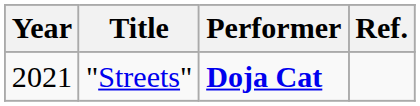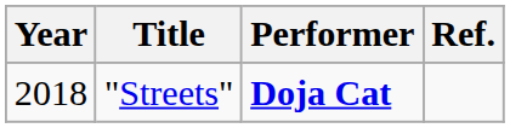 <table class="wikitable sortable">
 <tr>
 <th>Year</th>
 <th>Title</th>
 <th>Performer</th>
 <th>Ref.</th>
 </tr>
 <tr>
-<td>2021</td>
+<td>2018</td>
 <td>"<a href='#'>Streets</a>"</td>
 <td><strong><a href='#'>Doja Cat</a></strong></td>
 <td></td>
 </tr>
 </table>
